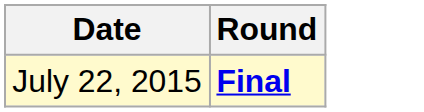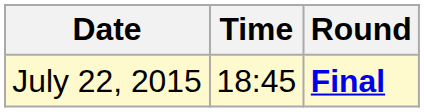 <table class="wikitable">
 <tr>
 <th>Date</th>
+<th>Time</th>
 <th>Round</th>
 </tr>
 <tr style=background:lemonchiffon>
 <td>July 22, 2015</td>
+<td>18:45</td>
 <td><strong><a href='#'>Final</a></strong></td>
 </tr>
 </table>
